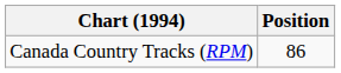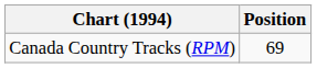 <table class="wikitable sortable">
 <tr>
 <th scope="col">Chart (1994)</th>
 <th scope="col">Position</th>
 </tr>
 <tr>
 <td>Canada Country Tracks (<em><a href='#'>RPM</a></em>)</td>
-<td align="center">86</td>
+<td align="center">69</td>
 </tr>
 </table>
